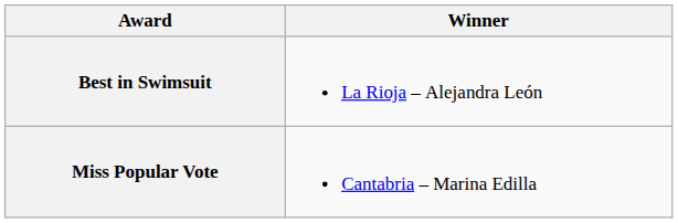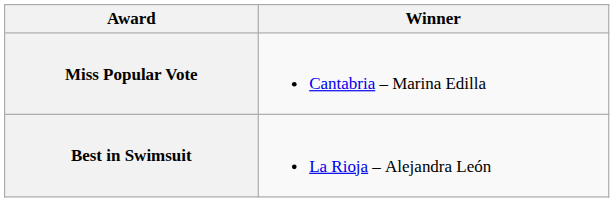 <table class="wikitable" style="font-size: 90%">
 <tr>
 <th width=208px>Award</th>
 <th width=290px>Winner</th>
 </tr>
 <tr>
+<th>Miss Popular Vote</th>
+<td><br><ul><li> <a href='#'>Cantabria</a> – Marina Edilla</li></ul></td>
+</tr>
+<tr>
 <th>Best in Swimsuit</th>
 <td><br><ul><li> <a href='#'>La Rioja</a> – Alejandra León</li></ul></td>
 </tr>
-<tr>
-<th>Miss Popular Vote</th>
-<td><br><ul><li> <a href='#'>Cantabria</a> – Marina Edilla</li></ul></td>
-</tr>
 </table>
